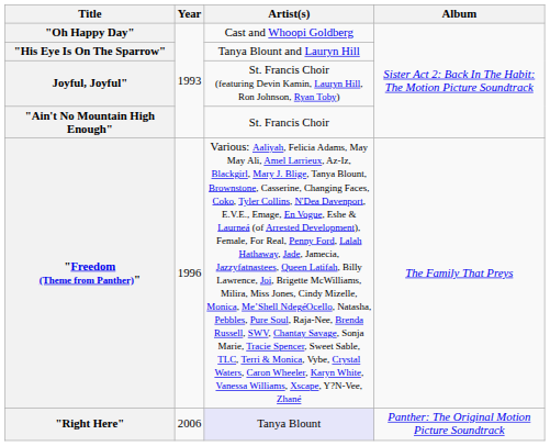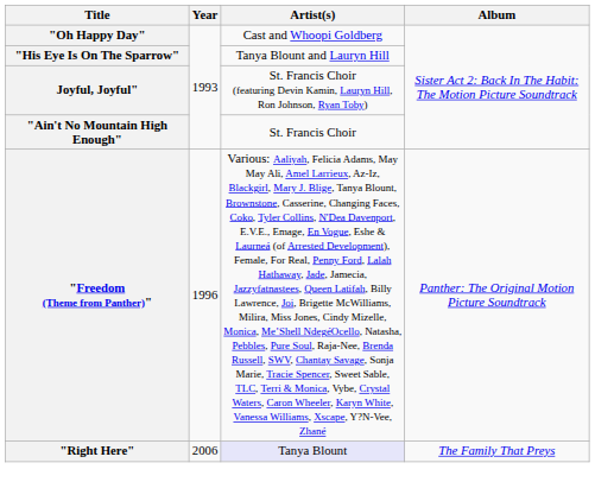 <table class="wikitable plainrowheaders" style="text-align:center;" border="1">
 <tr>
 <th scope="col" style="width:14em;">Title</th>
 <th scope="col" style="width:1em;">Year</th>
 <th scope="col" style="width:14em;">Artist(s)</th>
 <th scope="col" style="width:14em;">Album</th>
 </tr>
 <tr>
 <th scope="row">"Oh Happy Day"</th>
 <td rowspan="4">1993</td>
 <td>Cast and <a href='#'>Whoopi Goldberg</a></td>
 <td rowspan="4"><em><a href='#'>Sister Act 2: Back In The Habit: <br>The Motion Picture Soundtrack</a></em></td>
 </tr>
 <tr>
 <th scope="row">"His Eye Is On The Sparrow"</th>
 <td>Tanya Blount and <a href='#'>Lauryn Hill</a></td>
 </tr>
 <tr>
 <th scope="row">Joyful, Joyful"</th>
 <td>St. Francis Choir<br><small>(featuring Devin Kamin, <a href='#'>Lauryn Hill</a>, Ron Johnson, <a href='#'>Ryan Toby</a>)</small></td>
 </tr>
 <tr>
 <th scope="row">"Ain't No Mountain High Enough"</th>
 <td>St. Francis Choir</td>
 </tr>
 <tr>
 <th scope="row">"<a href='#'>Freedom <br><small>(Theme from Panther)</small></a>"</th>
 <td>1996</td>
 <td>Various: <small><a href='#'>Aaliyah</a>, Felicia Adams, May May Ali, <a href='#'>Amel Larrieux</a>, Az-Iz, <a href='#'>Blackgirl</a>, <a href='#'>Mary J. Blige</a>, Tanya Blount, <a href='#'>Brownstone</a>, Casserine, Changing Faces, <a href='#'>Coko</a>, <a href='#'>Tyler Collins</a>, <a href='#'>N'Dea Davenport</a>, E.V.E., Emage, <a href='#'>En Vogue</a>, Eshe & <a href='#'>Laurneá</a> (of <a href='#'>Arrested Development</a>), Female, For Real, <a href='#'>Penny Ford</a>, <a href='#'>Lalah Hathaway</a>, <a href='#'>Jade</a>, Jamecia, <a href='#'>Jazzyfatnastees</a>, <a href='#'>Queen Latifah</a>, Billy Lawrence, <a href='#'>Joi</a>, Brigette McWilliams, Milira, Miss Jones, Cindy Mizelle, <a href='#'>Monica</a>, <a href='#'>Me’Shell NdegéOcello</a>, Natasha, <a href='#'>Pebbles</a>, <a href='#'>Pure Soul</a>, Raja-Nee, <a href='#'>Brenda Russell</a>, <a href='#'>SWV</a>, <a href='#'>Chantay Savage</a>, Sonja Marie, <a href='#'>Tracie Spencer</a>, Sweet Sable, <a href='#'>TLC</a>, <a href='#'>Terri & Monica</a>, Vybe, <a href='#'>Crystal Waters</a>, <a href='#'>Caron Wheeler</a>, <a href='#'>Karyn White</a>, <a href='#'>Vanessa Williams</a>, <a href='#'>Xscape</a>, Y?N-Vee, <a href='#'>Zhané</a></small></td>
-<td><em><a href='#'>The Family That Preys</a></em></td>
+<td><em><a href='#'>Panther: The Original Motion Picture Soundtrack</a></em></td>
 </tr>
 <tr>
 <th scope="row">"Right Here"</th>
 <td>2006</td>
 <td style="background: lavender;">Tanya Blount</td>
-<td><em><a href='#'>Panther: The Original Motion Picture Soundtrack</a></em></td>
+<td><em><a href='#'>The Family That Preys</a></em></td>
 </tr>
 </table>
